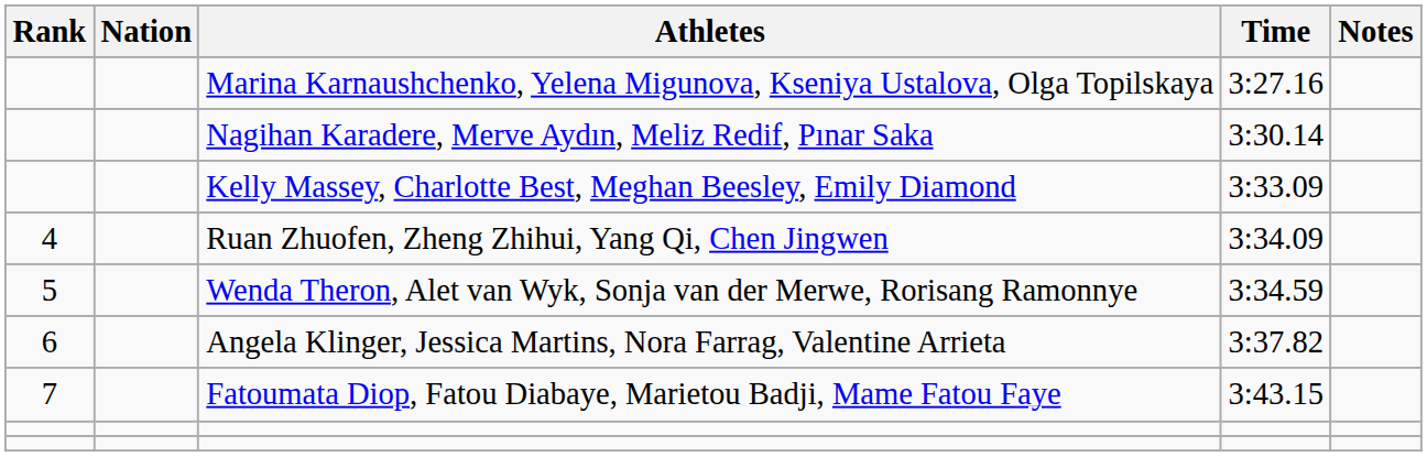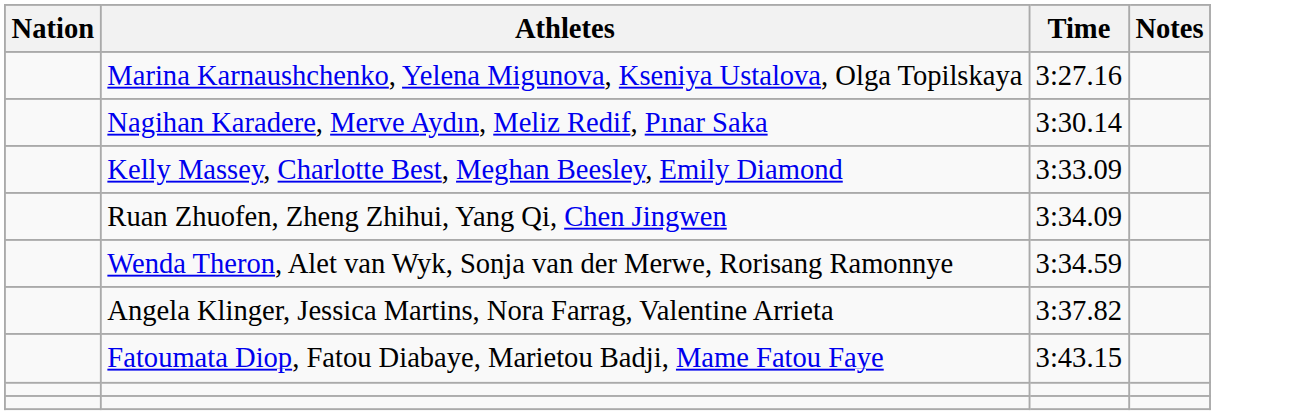 <table class="wikitable sortable" style="text-align:center;font-size:95%">
 <tr>
-<th>Rank</th>
 <th>Nation</th>
 <th>Athletes</th>
 <th>Time</th>
 <th>Notes</th>
 </tr>
 <tr>
-<td></td>
 <td align=left></td>
 <td align=left><a href='#'>Marina Karnaushchenko</a>, <a href='#'>Yelena Migunova</a>, <a href='#'>Kseniya Ustalova</a>, Olga Topilskaya</td>
 <td>3:27.16</td>
 <td></td>
 </tr>
 <tr>
-<td></td>
 <td align=left></td>
 <td align=left><a href='#'>Nagihan Karadere</a>, <a href='#'>Merve Aydın</a>, <a href='#'>Meliz Redif</a>, <a href='#'>Pınar Saka</a></td>
 <td>3:30.14</td>
 <td></td>
 </tr>
 <tr>
-<td></td>
 <td align=left></td>
 <td align=left><a href='#'>Kelly Massey</a>, <a href='#'>Charlotte Best</a>, <a href='#'>Meghan Beesley</a>, <a href='#'>Emily Diamond</a></td>
 <td>3:33.09</td>
 <td></td>
 </tr>
 <tr>
-<td>4</td>
 <td align=left></td>
 <td align=left>Ruan Zhuofen, Zheng Zhihui, Yang Qi, <a href='#'>Chen Jingwen</a></td>
 <td>3:34.09</td>
 <td></td>
 </tr>
 <tr>
-<td>5</td>
 <td align=left></td>
 <td align=left><a href='#'>Wenda Theron</a>, Alet van Wyk, Sonja van der Merwe, Rorisang Ramonnye</td>
 <td>3:34.59</td>
 <td></td>
 </tr>
 <tr>
-<td>6</td>
 <td align=left></td>
 <td align=left>Angela Klinger, Jessica Martins, Nora Farrag, Valentine Arrieta</td>
 <td>3:37.82</td>
 <td></td>
 </tr>
 <tr>
-<td>7</td>
 <td align=left></td>
 <td align=left><a href='#'>Fatoumata Diop</a>, Fatou Diabaye, Marietou Badji, <a href='#'>Mame Fatou Faye</a></td>
 <td>3:43.15</td>
 <td></td>
 </tr>
 <tr>
-<td></td>
 <td align=left></td>
 <td align=left></td>
 <td></td>
 <td></td>
 </tr>
 <tr>
-<td></td>
 <td align=left></td>
 <td align=left></td>
 <td></td>
 <td></td>
 </tr>
 </table>
